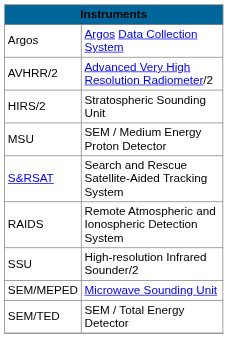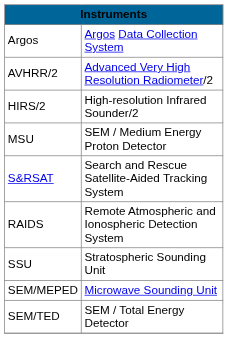 <table class="toccolours" border="1" cellpadding="4" width="300" style="float: right; margin: 10px; border-collapse: collapse; clear: right;">
 <tr align="center">
 <th colspan="2" cellspacing="0" cellpadding="2" bgcolor="#006699">Instruments </th>
 </tr>
 <tr>
 <td>Argos</td>
 <td><a href='#'>Argos</a> <a href='#'>Data Collection System</a></td>
 </tr>
 <tr>
 <td>AVHRR/2</td>
 <td><a href='#'>Advanced Very High Resolution Radiometer</a>/2</td>
 </tr>
 <tr>
 <td>HIRS/2</td>
-<td>Stratospheric Sounding Unit</td>
+<td>High-resolution Infrared Sounder/2</td>
 </tr>
 <tr>
 <td>MSU</td>
 <td>SEM / Medium Energy Proton Detector</td>
 </tr>
 <tr>
 <td><a href='#'>S&RSAT</a></td>
 <td>Search and Rescue Satellite-Aided Tracking System</td>
 </tr>
 <tr>
 <td>RAIDS</td>
 <td>Remote Atmospheric and Ionospheric Detection System</td>
 </tr>
 <tr>
 <td>SSU</td>
-<td>High-resolution Infrared Sounder/2</td>
+<td>Stratospheric Sounding Unit</td>
 </tr>
 <tr>
 <td>SEM/MEPED</td>
 <td><a href='#'>Microwave Sounding Unit</a></td>
 </tr>
 <tr>
 <td>SEM/TED</td>
 <td>SEM / Total Energy Detector</td>
 </tr>
 <tr>
 </tr>
 </table>
